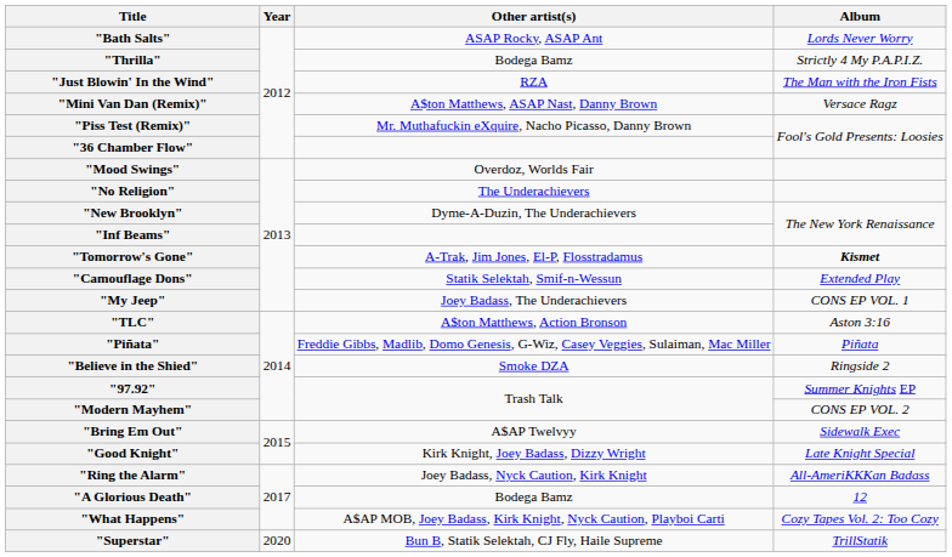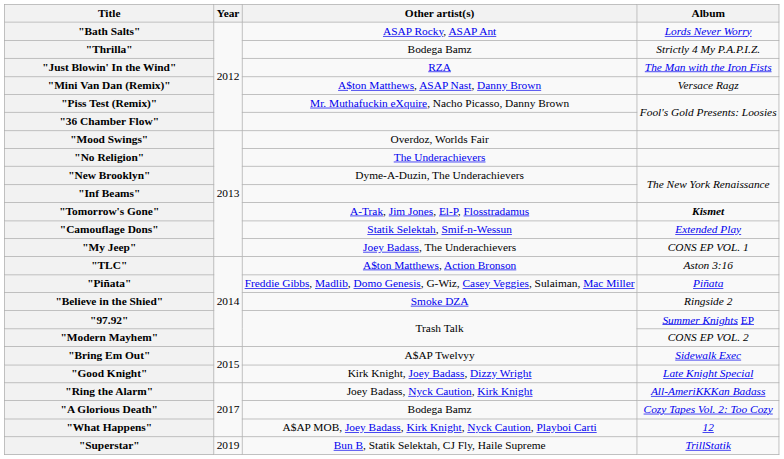 <table class="wikitable plainrowheaders" style="text-align:center;">
 <tr>
 <th scope="col" style="width:18em;">Title</th>
 <th scope="col">Year</th>
 <th scope="col">Other artist(s)</th>
 <th scope="col">Album</th>
 </tr>
 <tr>
 <th scope="row">"Bath Salts"</th>
 <td rowspan="6">2012</td>
 <td><a href='#'>ASAP Rocky</a>, <a href='#'>ASAP Ant</a></td>
 <td><em><a href='#'>Lords Never Worry</a></em></td>
 </tr>
 <tr>
 <th scope="row">"Thrilla"</th>
 <td>Bodega Bamz</td>
 <td><em>Strictly 4 My P.A.P.I.Z.</em></td>
 </tr>
 <tr>
 <th scope="row">"Just Blowin' In the Wind"</th>
 <td><a href='#'>RZA</a></td>
 <td><em><a href='#'>The Man with the Iron Fists</a></em></td>
 </tr>
 <tr>
 <th scope="row">"Mini Van Dan (Remix)"</th>
 <td><a href='#'>A$ton Matthews</a>, <a href='#'>ASAP Nast</a>, <a href='#'>Danny Brown</a></td>
 <td><em>Versace Ragz</em></td>
 </tr>
 <tr>
 <th scope="row">"Piss Test (Remix)"</th>
 <td><a href='#'>Mr. Muthafuckin eXquire</a>, Nacho Picasso, Danny Brown</td>
 <td rowspan="2"><em>Fool's Gold Presents: Loosies</em></td>
 </tr>
 <tr>
 <th scope="row">"36 Chamber Flow"</th>
 <td></td>
 </tr>
 <tr>
 <th scope="row">"Mood Swings"</th>
 <td rowspan="7">2013</td>
 <td>Overdoz, Worlds Fair</td>
 <td></td>
 </tr>
 <tr>
 <th scope="row">"No Religion"</th>
 <td><a href='#'>The Underachievers</a></td>
 <td></td>
 </tr>
 <tr>
 <th scope="row">"New Brooklyn"</th>
 <td>Dyme-A-Duzin, The Underachievers</td>
 <td rowspan="2"><em>The New York Renaissance</em></td>
 </tr>
 <tr>
 <th scope="row">"Inf Beams"</th>
 <td></td>
 </tr>
 <tr>
 <th scope="row">"Tomorrow's Gone"</th>
 <td><a href='#'>A-Trak</a>, <a href='#'>Jim Jones</a>, <a href='#'>El-P</a>, <a href='#'>Flosstradamus</a></td>
 <td><strong><em>Kismet</em></strong></td>
 </tr>
 <tr>
 <th scope="row">"Camouflage Dons"</th>
 <td><a href='#'>Statik Selektah</a>, <a href='#'>Smif-n-Wessun</a></td>
 <td><em><a href='#'>Extended Play</a></em></td>
 </tr>
 <tr>
 <th scope="row">"My Jeep"</th>
 <td><a href='#'>Joey Badass</a>, The Underachievers</td>
 <td><em>CONS EP VOL. 1</em></td>
 </tr>
 <tr>
 <th scope="row">"TLC"</th>
 <td rowspan="5">2014</td>
 <td><a href='#'>A$ton Matthews</a>, <a href='#'>Action Bronson</a></td>
 <td><em>Aston 3:16</em></td>
 </tr>
 <tr>
 <th scope="row">"Piñata"</th>
 <td><a href='#'>Freddie Gibbs</a>, <a href='#'>Madlib</a>, <a href='#'>Domo Genesis</a>, G-Wiz, <a href='#'>Casey Veggies</a>, Sulaiman, <a href='#'>Mac Miller</a></td>
 <td><em><a href='#'>Piñata</a></em></td>
 </tr>
 <tr>
 <th scope="row">"Believe in the Shied"</th>
 <td rowspan="1"><a href='#'>Smoke DZA</a></td>
 <td><em>Ringside 2</em></td>
 </tr>
 <tr>
 <th scope="row">"97.92"</th>
 <td rowspan="2">Trash Talk</td>
 <td><em><a href='#'>Summer Knights</a></em> <a href='#'>EP</a></td>
 </tr>
 <tr>
 <th scope="row">"Modern Mayhem"</th>
 <td><em>CONS EP VOL. 2</em></td>
 </tr>
 <tr>
 <th scope="row">"Bring Em Out"</th>
 <td rowspan="2">2015</td>
 <td>A$AP Twelvyy</td>
 <td><em><a href='#'>Sidewalk Exec</a></em></td>
 </tr>
 <tr>
 <th scope="row">"Good Knight"</th>
 <td>Kirk Knight, <a href='#'>Joey Badass</a>, <a href='#'>Dizzy Wright</a></td>
 <td><em><a href='#'>Late Knight Special</a></em></td>
 </tr>
 <tr>
 <th scope="row">"Ring the Alarm"</th>
 <td rowspan="3">2017</td>
 <td>Joey Badass, <a href='#'>Nyck Caution</a>, <a href='#'>Kirk Knight</a></td>
 <td><em><a href='#'>All-AmeriKKKan Badass</a></em></td>
 </tr>
 <tr>
 <th scope="row">"A Glorious Death"</th>
 <td>Bodega Bamz</td>
-<td><em><a href='#'>12</a></em></td>
+<td><em><a href='#'>Cozy Tapes Vol. 2: Too Cozy</a></em></td>
 </tr>
 <tr>
 <th scope="row">"What Happens"</th>
 <td>A$AP MOB, <a href='#'>Joey Badass</a>, <a href='#'>Kirk Knight</a>, <a href='#'>Nyck Caution</a>, <a href='#'>Playboi Carti</a></td>
-<td><em><a href='#'>Cozy Tapes Vol. 2: Too Cozy</a></em></td>
+<td><em><a href='#'>12</a></em></td>
 </tr>
 <tr>
 <th scope="row">"Superstar"</th>
-<td rowspan="1">2020</td>
+<td rowspan="1">2019</td>
 <td><a href='#'>Bun B</a>, Statik Selektah, CJ Fly, Haile Supreme</td>
 <td><em><a href='#'>TrillStatik</a></em></td>
 </tr>
 </table>
